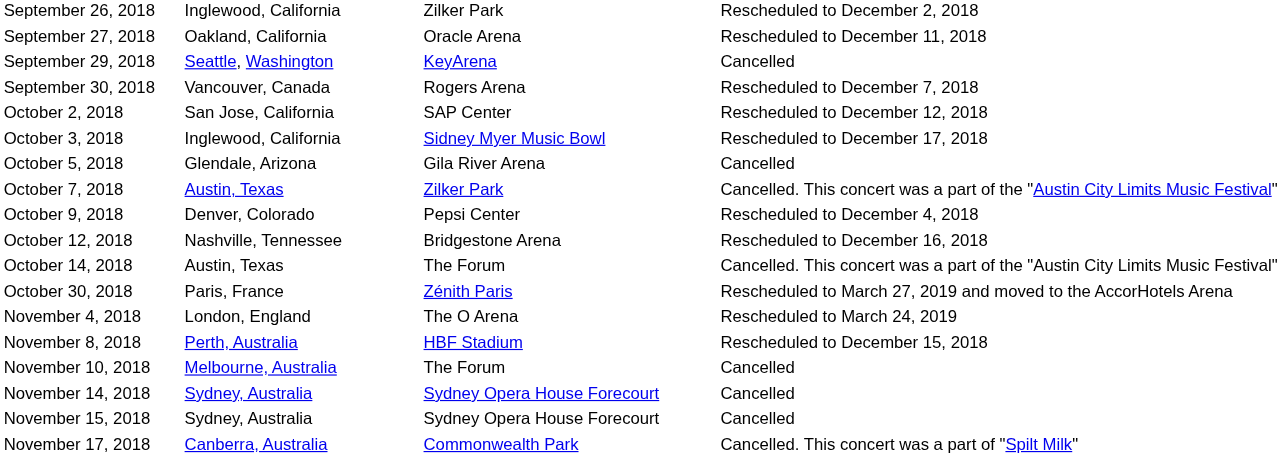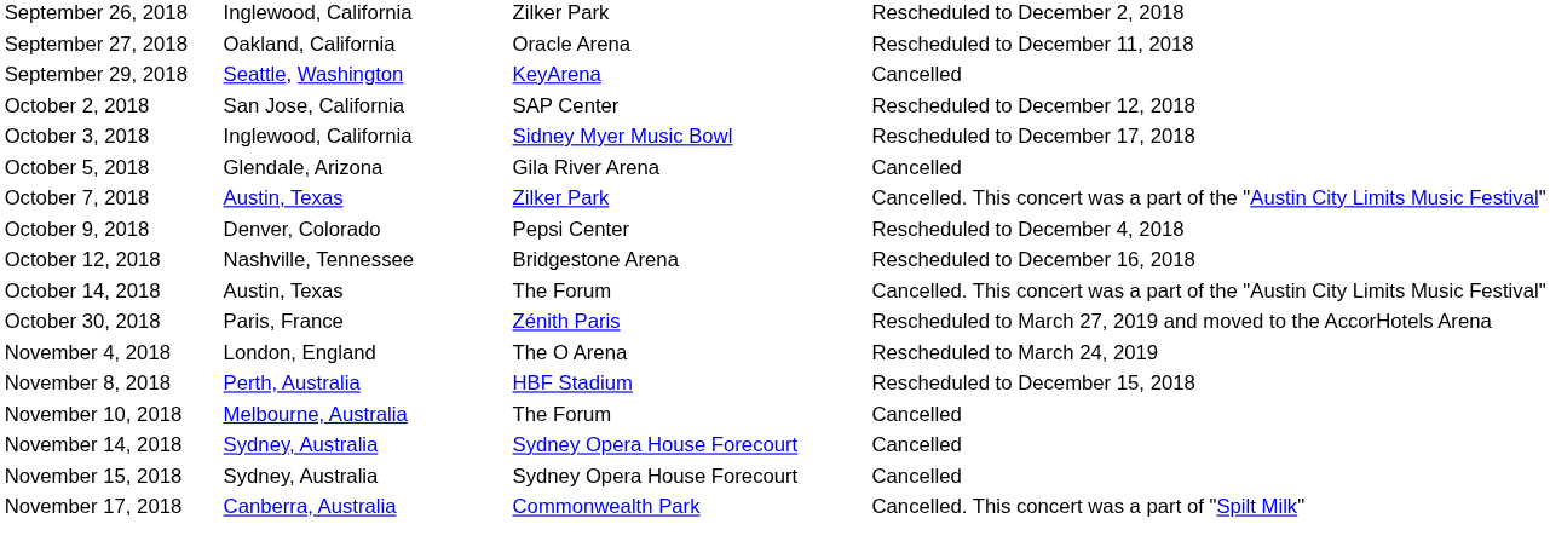 <table cellpadding="2" style="border:0 solid darkgrey; font-size:90%">
 <tr>
 <th style="width:150px;"></th>
 <th style="width:200px;"></th>
 <th style="width:250px;"></th>
 <th style="width:700px;"></th>
 </tr>
 <tr border="0">
 </tr>
 <tr>
 <td>September 26, 2018</td>
 <td>Inglewood, California</td>
 <td>Zilker Park</td>
 <td>Rescheduled to December 2, 2018</td>
 </tr>
 <tr>
 <td>September 27, 2018</td>
 <td>Oakland, California</td>
 <td>Oracle Arena</td>
 <td>Rescheduled to December 11, 2018</td>
 </tr>
 <tr>
 <td>September 29, 2018</td>
 <td><a href='#'>Seattle</a>, <a href='#'>Washington</a></td>
 <td><a href='#'>KeyArena</a></td>
 <td>Cancelled</td>
-</tr>
-<tr>
-<td>September 30, 2018</td>
-<td>Vancouver, Canada</td>
-<td>Rogers Arena</td>
-<td>Rescheduled to December 7, 2018</td>
 </tr>
 <tr>
 <td>October 2, 2018</td>
 <td>San Jose, California</td>
 <td>SAP Center</td>
 <td>Rescheduled to December 12, 2018</td>
 </tr>
 <tr>
 <td>October 3, 2018</td>
 <td>Inglewood, California</td>
 <td><a href='#'>Sidney Myer Music Bowl</a></td>
 <td>Rescheduled to December 17, 2018</td>
 </tr>
 <tr>
 <td>October 5, 2018</td>
 <td>Glendale, Arizona</td>
 <td>Gila River Arena</td>
 <td>Cancelled</td>
 </tr>
 <tr>
 <td>October 7, 2018</td>
 <td><a href='#'>Austin, Texas</a></td>
 <td><a href='#'>Zilker Park</a></td>
 <td>Cancelled. This concert was a part of the "<a href='#'>Austin City Limits Music Festival</a>"</td>
 </tr>
 <tr>
 <td>October 9, 2018</td>
 <td>Denver, Colorado</td>
 <td>Pepsi Center</td>
 <td>Rescheduled to December 4, 2018</td>
 </tr>
 <tr>
 <td>October 12, 2018</td>
 <td>Nashville, Tennessee</td>
 <td>Bridgestone Arena</td>
 <td>Rescheduled to December 16, 2018</td>
 </tr>
 <tr>
 <td>October 14, 2018</td>
 <td>Austin, Texas</td>
 <td>The Forum</td>
 <td>Cancelled. This concert was a part of the "Austin City Limits Music Festival"</td>
 </tr>
 <tr>
 <td>October 30, 2018</td>
 <td>Paris, France</td>
 <td><a href='#'>Zénith Paris</a></td>
 <td>Rescheduled to March 27, 2019 and moved to the AccorHotels Arena</td>
 </tr>
 <tr>
 <td>November 4, 2018</td>
 <td>London, England</td>
 <td>The O Arena</td>
 <td>Rescheduled to March 24, 2019</td>
 </tr>
 <tr>
 <td>November 8, 2018</td>
 <td><a href='#'>Perth, Australia</a></td>
 <td><a href='#'>HBF Stadium</a></td>
 <td>Rescheduled to December 15, 2018</td>
 </tr>
 <tr>
 <td>November 10, 2018</td>
 <td><a href='#'>Melbourne, Australia</a></td>
 <td>The Forum</td>
 <td>Cancelled</td>
 </tr>
 <tr>
 <td>November 14, 2018</td>
 <td><a href='#'>Sydney, Australia</a></td>
 <td><a href='#'>Sydney Opera House Forecourt</a></td>
 <td>Cancelled</td>
 </tr>
 <tr>
 <td>November 15, 2018</td>
 <td>Sydney, Australia</td>
 <td>Sydney Opera House Forecourt</td>
 <td>Cancelled</td>
 </tr>
 <tr>
 <td>November 17, 2018</td>
 <td><a href='#'>Canberra, Australia</a></td>
 <td><a href='#'>Commonwealth Park</a></td>
 <td>Cancelled. This concert was a part of "<a href='#'>Spilt Milk</a>"</td>
 </tr>
 <tr>
 </tr>
 </table>
